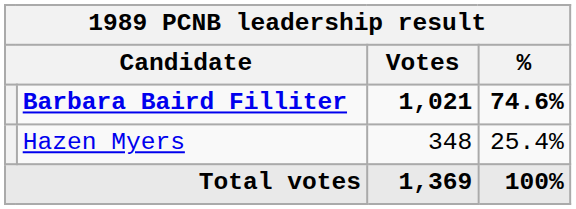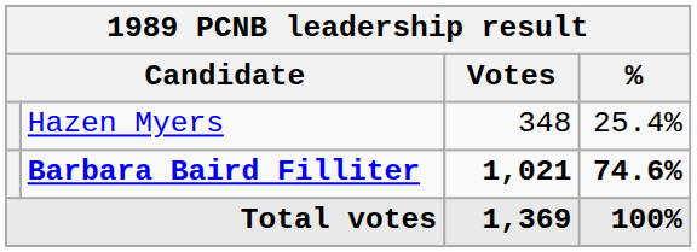 <table class="wikitable" style="font-size: 95%;">
 <tr style="background-color:#E9E9E9">
 <th colspan="4">1989 PCNB leadership result</th>
 </tr>
 <tr style="background-color:#E9E9E9">
 <th colspan="2" style="width: 170px">Candidate</th>
 <th style="width: 50px">Votes</th>
 <th style="width: 40px">%</th>
 </tr>
 <tr>
 <th></th>
+<td style="width: 170px"><a href='#'>Hazen Myers</a></td>
+<td align="right">348</td>
+<td align="right">25.4%</td>
+</tr>
+<tr>
+<th></th>
 <td style="width: 170px"><strong><a href='#'>Barbara Baird Filliter</a></strong></td>
 <td align="right"><strong>1,021</strong></td>
 <td align="right"><strong>74.6%</strong></td>
-</tr>
-<tr>
-<th></th>
-<td style="width: 170px"><a href='#'>Hazen Myers</a></td>
-<td align="right">348</td>
-<td align="right">25.4%</td>
 </tr>
 <tr>
 <td colspan="2" style="background-color:#e9e9e9; text-align:right;"><strong>Total votes</strong></td>
 <td style="background-color:#e9e9e9; text-align:right;"><strong>1,369</strong></td>
 <td style="background-color:#e9e9e9; text-align:right;"><strong>100%</strong></td>
 </tr>
 </table>
